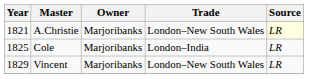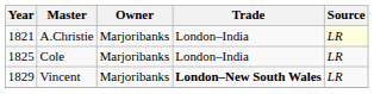 <table class=" wikitable">
 <tr>
 <th>Year</th>
 <th>Master</th>
 <th>Owner</th>
 <th>Trade</th>
 <th>Source</th>
 </tr>
 <tr>
 <td>1821</td>
 <td>A.Christie</td>
 <td>Marjoribanks</td>
-<td>London–New South Wales</td>
+<td>London–India</td>
 <td style="background: lightyellow;"><em>LR</em></td>
 </tr>
 <tr>
 <td>1825</td>
 <td>Cole</td>
 <td>Marjoribanks</td>
 <td>London–India</td>
 <td><em>LR</em></td>
 </tr>
 <tr>
 <td>1829</td>
 <td>Vincent</td>
 <td>Marjoribanks</td>
-<td>London–New South Wales</td>
+<td><strong>London–New South Wales</strong></td>
 <td><em>LR</em></td>
 </tr>
 <tr>
 </tr>
 </table>
